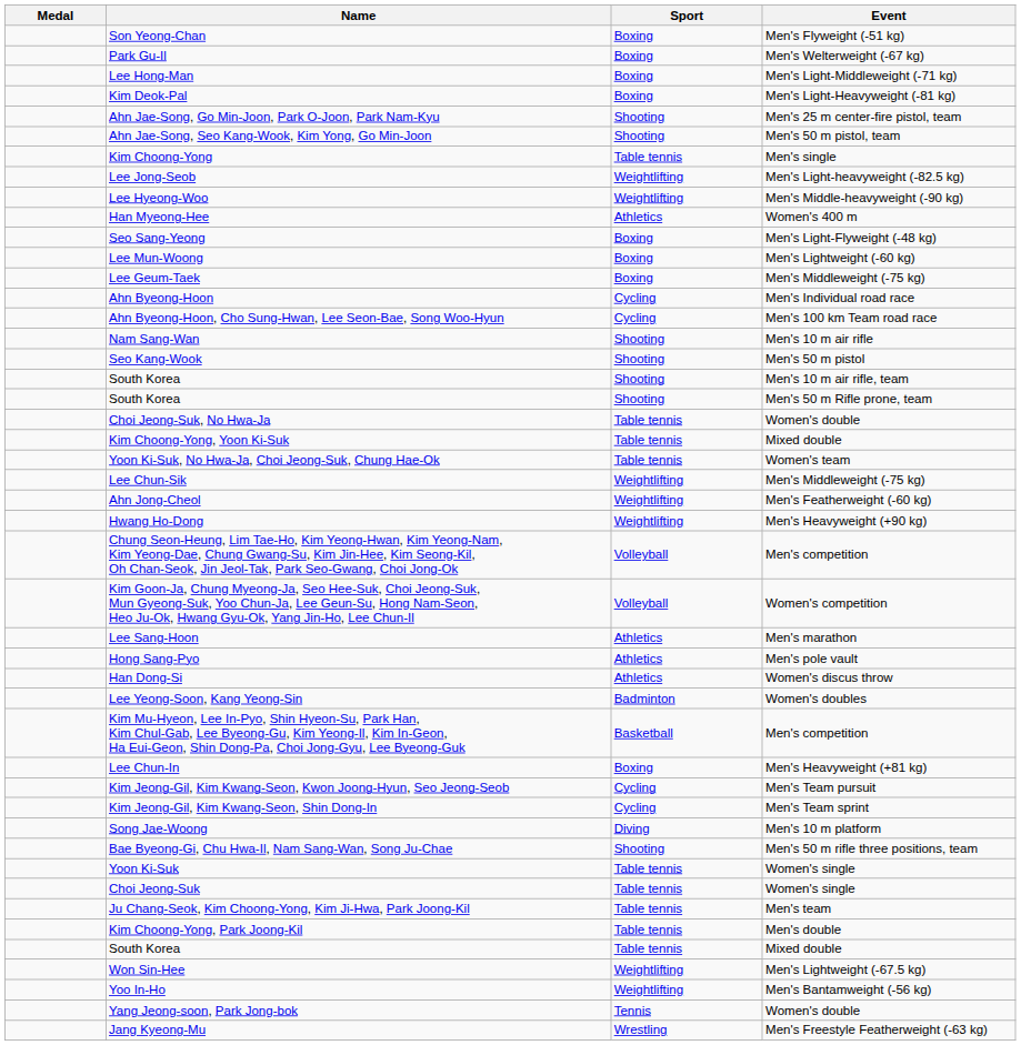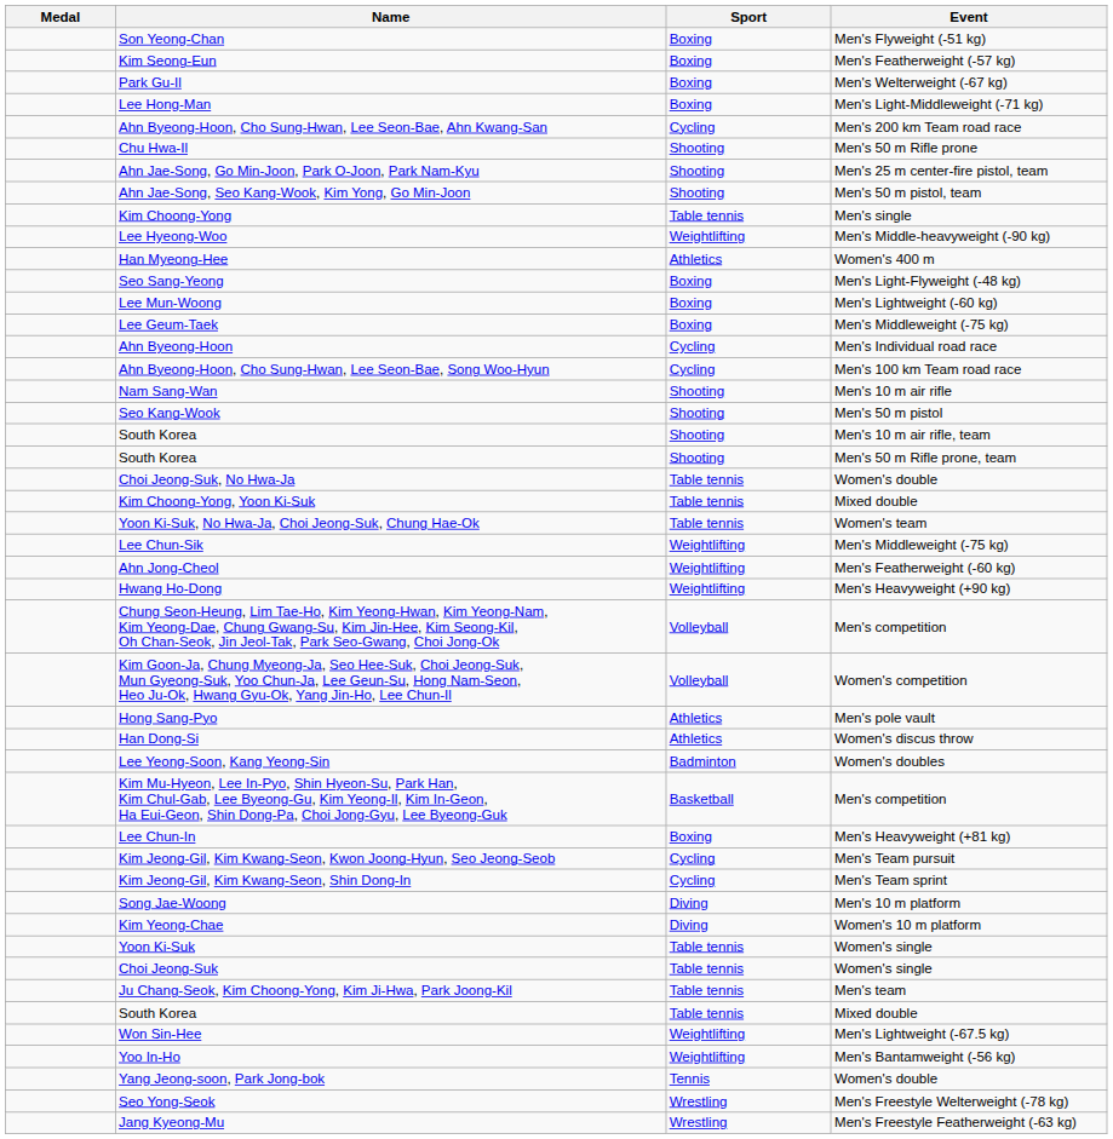 <table class="wikitable sortable" style="width:90%; font-size:90%">
 <tr>
 <th width=10%>Medal</th>
 <th width=50%>Name</th>
 <th width=15%>Sport</th>
 <th width=25%>Event</th>
 </tr>
 <tr>
 <td></td>
 <td><a href='#'>Son Yeong-Chan</a></td>
 <td><a href='#'>Boxing</a></td>
 <td>Men's Flyweight (-51 kg)</td>
 </tr>
 <tr>
 <td></td>
+<td><a href='#'>Kim Seong-Eun</a></td>
+<td><a href='#'>Boxing</a></td>
+<td>Men's Featherweight (-57 kg)</td>
+</tr>
+<tr>
+<td></td>
 <td><a href='#'>Park Gu-Il</a></td>
 <td><a href='#'>Boxing</a></td>
 <td>Men's Welterweight (-67 kg)</td>
 </tr>
 <tr>
 <td></td>
 <td><a href='#'>Lee Hong-Man</a></td>
 <td><a href='#'>Boxing</a></td>
 <td>Men's Light-Middleweight (-71 kg)</td>
 </tr>
 <tr>
 <td></td>
-<td><a href='#'>Kim Deok-Pal</a></td>
-<td><a href='#'>Boxing</a></td>
-<td>Men's Light-Heavyweight (-81 kg)</td>
+<td><a href='#'>Ahn Byeong-Hoon</a>, <a href='#'>Cho Sung-Hwan</a>, <a href='#'>Lee Seon-Bae</a>, <a href='#'>Ahn Kwang-San</a></td>
+<td><a href='#'>Cycling</a></td>
+<td>Men's 200 km Team road race</td>
+</tr>
+<tr>
+<td></td>
+<td><a href='#'>Chu Hwa-Il</a></td>
+<td><a href='#'>Shooting</a></td>
+<td>Men's 50 m Rifle prone</td>
 </tr>
 <tr>
 <td></td>
 <td><a href='#'>Ahn Jae-Song</a>, <a href='#'>Go Min-Joon</a>, <a href='#'>Park O-Joon</a>, <a href='#'>Park Nam-Kyu</a></td>
 <td><a href='#'>Shooting</a></td>
 <td>Men's 25 m center-fire pistol, team</td>
 </tr>
 <tr>
 <td></td>
 <td><a href='#'>Ahn Jae-Song</a>, <a href='#'>Seo Kang-Wook</a>, <a href='#'>Kim Yong</a>, <a href='#'>Go Min-Joon</a></td>
 <td><a href='#'>Shooting</a></td>
 <td>Men's 50 m pistol, team</td>
 </tr>
 <tr>
 <td></td>
 <td><a href='#'>Kim Choong-Yong</a></td>
 <td><a href='#'>Table tennis</a></td>
 <td>Men's single</td>
-</tr>
-<tr>
-<td></td>
-<td><a href='#'>Lee Jong-Seob</a></td>
-<td><a href='#'>Weightlifting</a></td>
-<td>Men's Light-heavyweight (-82.5 kg)</td>
 </tr>
 <tr>
 <td></td>
 <td><a href='#'>Lee Hyeong-Woo</a></td>
 <td><a href='#'>Weightlifting</a></td>
 <td>Men's Middle-heavyweight (-90 kg)</td>
 </tr>
 <tr>
 <td></td>
 <td><a href='#'>Han Myeong-Hee</a></td>
 <td><a href='#'>Athletics</a></td>
 <td>Women's 400 m</td>
 </tr>
 <tr>
 <td></td>
 <td><a href='#'>Seo Sang-Yeong</a></td>
 <td><a href='#'>Boxing</a></td>
 <td>Men's Light-Flyweight (-48 kg)</td>
 </tr>
 <tr>
 <td></td>
 <td><a href='#'>Lee Mun-Woong</a></td>
 <td><a href='#'>Boxing</a></td>
 <td>Men's Lightweight (-60 kg)</td>
 </tr>
 <tr>
 <td></td>
 <td><a href='#'>Lee Geum-Taek</a></td>
 <td><a href='#'>Boxing</a></td>
 <td>Men's Middleweight (-75 kg)</td>
 </tr>
 <tr>
 <td></td>
 <td><a href='#'>Ahn Byeong-Hoon</a></td>
 <td><a href='#'>Cycling</a></td>
 <td>Men's Individual road race</td>
 </tr>
 <tr>
 <td></td>
 <td><a href='#'>Ahn Byeong-Hoon</a>, <a href='#'>Cho Sung-Hwan</a>, <a href='#'>Lee Seon-Bae</a>, <a href='#'>Song Woo-Hyun</a></td>
 <td><a href='#'>Cycling</a></td>
 <td>Men's 100 km Team road race</td>
 </tr>
 <tr>
 <td></td>
 <td><a href='#'>Nam Sang-Wan</a></td>
 <td><a href='#'>Shooting</a></td>
 <td>Men's 10 m air rifle</td>
 </tr>
 <tr>
 <td></td>
 <td><a href='#'>Seo Kang-Wook</a></td>
 <td><a href='#'>Shooting</a></td>
 <td>Men's 50 m pistol</td>
 </tr>
 <tr>
 <td></td>
 <td>South Korea</td>
 <td><a href='#'>Shooting</a></td>
 <td>Men's 10 m air rifle, team</td>
 </tr>
 <tr>
 <td></td>
 <td>South Korea</td>
 <td><a href='#'>Shooting</a></td>
 <td>Men's 50 m Rifle prone, team</td>
 </tr>
 <tr>
 <td></td>
 <td><a href='#'>Choi Jeong-Suk</a>, <a href='#'>No Hwa-Ja</a></td>
 <td><a href='#'>Table tennis</a></td>
 <td>Women's double</td>
 </tr>
 <tr>
 <td></td>
 <td><a href='#'>Kim Choong-Yong</a>, <a href='#'>Yoon Ki-Suk</a></td>
 <td><a href='#'>Table tennis</a></td>
 <td>Mixed double</td>
 </tr>
 <tr>
 <td></td>
 <td><a href='#'>Yoon Ki-Suk</a>, <a href='#'>No Hwa-Ja</a>, <a href='#'>Choi Jeong-Suk</a>, <a href='#'>Chung Hae-Ok</a></td>
 <td><a href='#'>Table tennis</a></td>
 <td>Women's team</td>
 </tr>
 <tr>
 <td></td>
 <td><a href='#'>Lee Chun-Sik</a></td>
 <td><a href='#'>Weightlifting</a></td>
 <td>Men's Middleweight (-75 kg)</td>
 </tr>
 <tr>
 <td></td>
 <td><a href='#'>Ahn Jong-Cheol</a></td>
 <td><a href='#'>Weightlifting</a></td>
 <td>Men's Featherweight (-60 kg)</td>
 </tr>
 <tr>
 <td></td>
 <td><a href='#'>Hwang Ho-Dong</a></td>
 <td><a href='#'>Weightlifting</a></td>
 <td>Men's Heavyweight (+90 kg)</td>
 </tr>
 <tr>
 <td></td>
 <td><a href='#'>Chung Seon-Heung</a>, <a href='#'>Lim Tae-Ho</a>, <a href='#'>Kim Yeong-Hwan</a>, <a href='#'>Kim Yeong-Nam</a>, <br><a href='#'>Kim Yeong-Dae</a>, <a href='#'>Chung Gwang-Su</a>, <a href='#'>Kim Jin-Hee</a>, <a href='#'>Kim Seong-Kil</a>, <br><a href='#'>Oh Chan-Seok</a>, <a href='#'>Jin Jeol-Tak</a>, <a href='#'>Park Seo-Gwang</a>, <a href='#'>Choi Jong-Ok</a></td>
 <td><a href='#'>Volleyball</a></td>
 <td>Men's competition</td>
 </tr>
 <tr>
 <td></td>
 <td><a href='#'>Kim Goon-Ja</a>, <a href='#'>Chung Myeong-Ja</a>, <a href='#'>Seo Hee-Suk</a>, <a href='#'>Choi Jeong-Suk</a>, <br><a href='#'>Mun Gyeong-Suk</a>, <a href='#'>Yoo Chun-Ja</a>, <a href='#'>Lee Geun-Su</a>, <a href='#'>Hong Nam-Seon</a>, <br><a href='#'>Heo Ju-Ok</a>, <a href='#'>Hwang Gyu-Ok</a>, <a href='#'>Yang Jin-Ho</a>, <a href='#'>Lee Chun-Il</a></td>
 <td><a href='#'>Volleyball</a></td>
 <td>Women's competition</td>
 </tr>
 <tr>
 <td></td>
-<td><a href='#'>Lee Sang-Hoon</a></td>
-<td><a href='#'>Athletics</a></td>
-<td>Men's marathon</td>
-</tr>
-<tr>
-<td></td>
 <td><a href='#'>Hong Sang-Pyo</a></td>
 <td><a href='#'>Athletics</a></td>
 <td>Men's pole vault</td>
 </tr>
 <tr>
 <td></td>
 <td><a href='#'>Han Dong-Si</a></td>
 <td><a href='#'>Athletics</a></td>
 <td>Women's discus throw</td>
 </tr>
 <tr>
 <td></td>
 <td><a href='#'>Lee Yeong-Soon</a>, <a href='#'>Kang Yeong-Sin</a></td>
 <td><a href='#'>Badminton</a></td>
 <td>Women's doubles</td>
 </tr>
 <tr>
 <td></td>
 <td><a href='#'>Kim Mu-Hyeon</a>, <a href='#'>Lee In-Pyo</a>, <a href='#'>Shin Hyeon-Su</a>, <a href='#'>Park Han</a>, <br><a href='#'>Kim Chul-Gab</a>, <a href='#'>Lee Byeong-Gu</a>, <a href='#'>Kim Yeong-Il</a>, <a href='#'>Kim In-Geon</a>, <br><a href='#'>Ha Eui-Geon</a>, <a href='#'>Shin Dong-Pa</a>, <a href='#'>Choi Jong-Gyu</a>, <a href='#'>Lee Byeong-Guk</a></td>
 <td><a href='#'>Basketball</a></td>
 <td>Men's competition</td>
 </tr>
 <tr>
 <td></td>
 <td><a href='#'>Lee Chun-In</a></td>
 <td><a href='#'>Boxing</a></td>
 <td>Men's Heavyweight (+81 kg)</td>
 </tr>
 <tr>
 <td></td>
 <td><a href='#'>Kim Jeong-Gil</a>, <a href='#'>Kim Kwang-Seon</a>, <a href='#'>Kwon Joong-Hyun</a>, <a href='#'>Seo Jeong-Seob</a></td>
 <td><a href='#'>Cycling</a></td>
 <td>Men's Team pursuit</td>
 </tr>
 <tr>
 <td></td>
 <td><a href='#'>Kim Jeong-Gil</a>, <a href='#'>Kim Kwang-Seon</a>, <a href='#'>Shin Dong-In</a></td>
 <td><a href='#'>Cycling</a></td>
 <td>Men's Team sprint</td>
 </tr>
 <tr>
 <td></td>
 <td><a href='#'>Song Jae-Woong</a></td>
 <td><a href='#'>Diving</a></td>
 <td>Men's 10 m platform</td>
 </tr>
 <tr>
 <td></td>
-<td><a href='#'>Bae Byeong-Gi</a>, <a href='#'>Chu Hwa-Il</a>, <a href='#'>Nam Sang-Wan</a>, <a href='#'>Song Ju-Chae</a></td>
-<td><a href='#'>Shooting</a></td>
-<td>Men's 50 m rifle three positions, team</td>
+<td><a href='#'>Kim Yeong-Chae</a></td>
+<td><a href='#'>Diving</a></td>
+<td>Women's 10 m platform</td>
 </tr>
 <tr>
 <td></td>
 <td><a href='#'>Yoon Ki-Suk</a></td>
 <td><a href='#'>Table tennis</a></td>
 <td>Women's single</td>
 </tr>
 <tr>
 <td></td>
 <td><a href='#'>Choi Jeong-Suk</a></td>
 <td><a href='#'>Table tennis</a></td>
 <td>Women's single</td>
 </tr>
 <tr>
 <td></td>
 <td><a href='#'>Ju Chang-Seok</a>, <a href='#'>Kim Choong-Yong</a>, <a href='#'>Kim Ji-Hwa</a>, <a href='#'>Park Joong-Kil</a></td>
 <td><a href='#'>Table tennis</a></td>
 <td>Men's team</td>
-</tr>
-<tr>
-<td></td>
-<td><a href='#'>Kim Choong-Yong</a>, <a href='#'>Park Joong-Kil</a></td>
-<td><a href='#'>Table tennis</a></td>
-<td>Men's double</td>
 </tr>
 <tr>
 <td></td>
 <td>South Korea</td>
 <td><a href='#'>Table tennis</a></td>
 <td>Mixed double</td>
 </tr>
 <tr>
 <td></td>
 <td><a href='#'>Won Sin-Hee</a></td>
 <td><a href='#'>Weightlifting</a></td>
 <td>Men's Lightweight (-67.5 kg)</td>
 </tr>
 <tr>
 <td></td>
 <td><a href='#'>Yoo In-Ho</a></td>
 <td><a href='#'>Weightlifting</a></td>
 <td>Men's Bantamweight (-56 kg)</td>
 </tr>
 <tr>
 <td></td>
 <td><a href='#'>Yang Jeong-soon</a>, <a href='#'>Park Jong-bok</a></td>
 <td><a href='#'>Tennis</a></td>
 <td>Women's double</td>
 </tr>
 <tr>
 <td></td>
+<td><a href='#'>Seo Yong-Seok</a></td>
+<td><a href='#'>Wrestling</a></td>
+<td>Men's Freestyle Welterweight (-78 kg)</td>
+</tr>
+<tr>
+<td></td>
 <td><a href='#'>Jang Kyeong-Mu</a></td>
 <td><a href='#'>Wrestling</a></td>
 <td>Men's Freestyle Featherweight (-63 kg)</td>
 </tr>
 </table>
